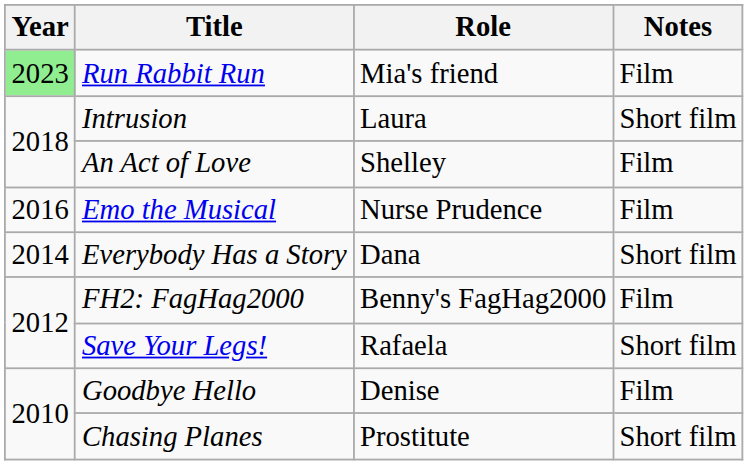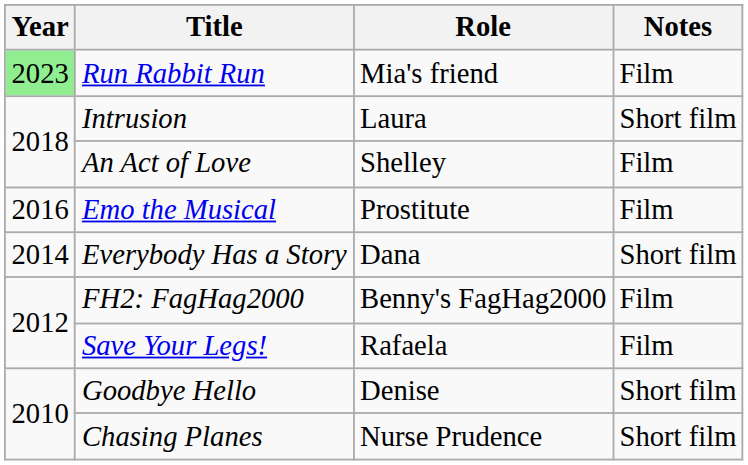 <table class="wikitable">
 <tr>
 <th>Year</th>
 <th>Title</th>
 <th>Role</th>
 <th>Notes</th>
 </tr>
 <tr>
 <td style="background: lightgreen;">2023</td>
 <td><em><a href='#'>Run Rabbit Run</a></em></td>
 <td>Mia's friend</td>
 <td>Film</td>
 </tr>
 <tr>
 <td rowspan="2">2018</td>
 <td><em>Intrusion</em></td>
 <td>Laura</td>
 <td>Short film</td>
 </tr>
 <tr>
 <td><em>An Act of Love</em></td>
 <td>Shelley</td>
 <td>Film</td>
 </tr>
 <tr>
 <td>2016</td>
 <td><em><a href='#'>Emo the Musical</a></em></td>
-<td>Nurse Prudence</td>
+<td>Prostitute</td>
 <td>Film</td>
 </tr>
 <tr>
 <td>2014</td>
 <td><em>Everybody Has a Story</em></td>
 <td>Dana</td>
 <td>Short film</td>
 </tr>
 <tr>
 <td rowspan="2">2012</td>
 <td><em>FH2: FagHag2000</em></td>
 <td>Benny's FagHag2000</td>
 <td>Film</td>
 </tr>
 <tr>
 <td><em><a href='#'>Save Your Legs!</a></em></td>
 <td>Rafaela</td>
-<td>Short film</td>
+<td>Film</td>
 </tr>
 <tr>
 <td rowspan="2">2010</td>
 <td><em>Goodbye Hello</em></td>
 <td>Denise</td>
-<td>Film</td>
+<td>Short film</td>
 </tr>
 <tr>
 <td><em>Chasing Planes</em></td>
-<td>Prostitute</td>
+<td>Nurse Prudence</td>
 <td>Short film</td>
 </tr>
 </table>
